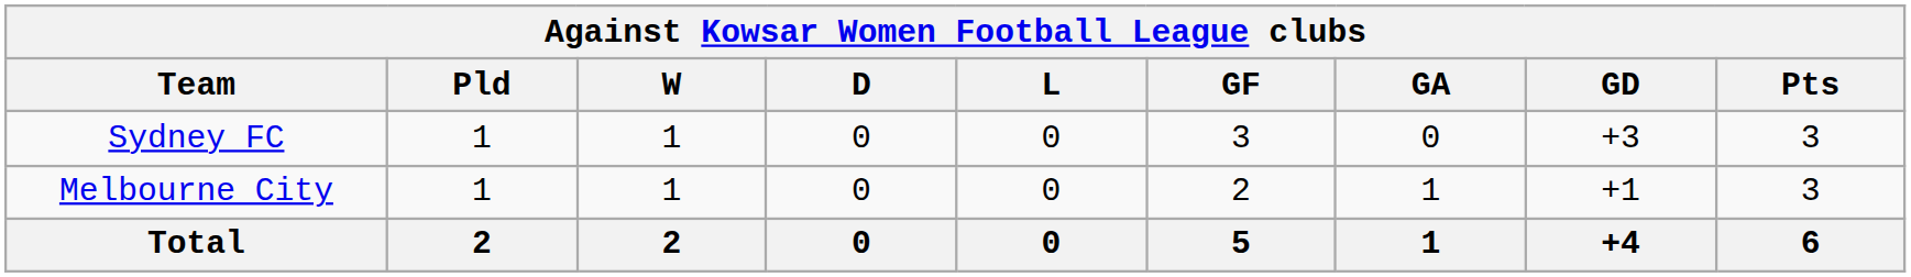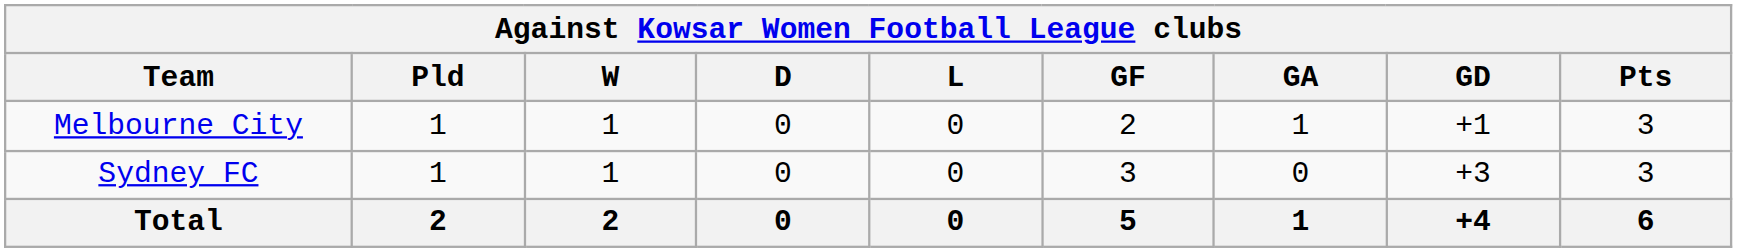 <table class="wikitable" width="60%" style="text-align:center">
 <tr>
 <th colspan="9">Against <a href='#'>Kowsar Women Football League</a> clubs</th>
 </tr>
 <tr>
 <th width="10%">Team</th>
 <th width="5%">Pld</th>
 <th width="5%">W</th>
 <th width="5%">D</th>
 <th width="5%">L</th>
 <th width="5%">GF</th>
 <th width="5%">GA</th>
 <th width="5%">GD</th>
 <th width="5%">Pts</th>
 </tr>
 <tr>
+<td><a href='#'>Melbourne City</a></td>
+<td>1</td>
+<td>1</td>
+<td>0</td>
+<td>0</td>
+<td>2</td>
+<td>1</td>
+<td>+1</td>
+<td>3</td>
+</tr>
+<tr>
 <td><a href='#'>Sydney FC</a></td>
 <td>1</td>
 <td>1</td>
 <td>0</td>
 <td>0</td>
 <td>3</td>
 <td>0</td>
 <td>+3</td>
-<td>3</td>
-</tr>
-<tr>
-<td><a href='#'>Melbourne City</a></td>
-<td>1</td>
-<td>1</td>
-<td>0</td>
-<td>0</td>
-<td>2</td>
-<td>1</td>
-<td>+1</td>
 <td>3</td>
 </tr>
 <tr>
 <th>Total</th>
 <th>2</th>
 <th>2</th>
 <th>0</th>
 <th>0</th>
 <th>5</th>
 <th>1</th>
 <th>+4</th>
 <th>6</th>
 </tr>
 </table>
